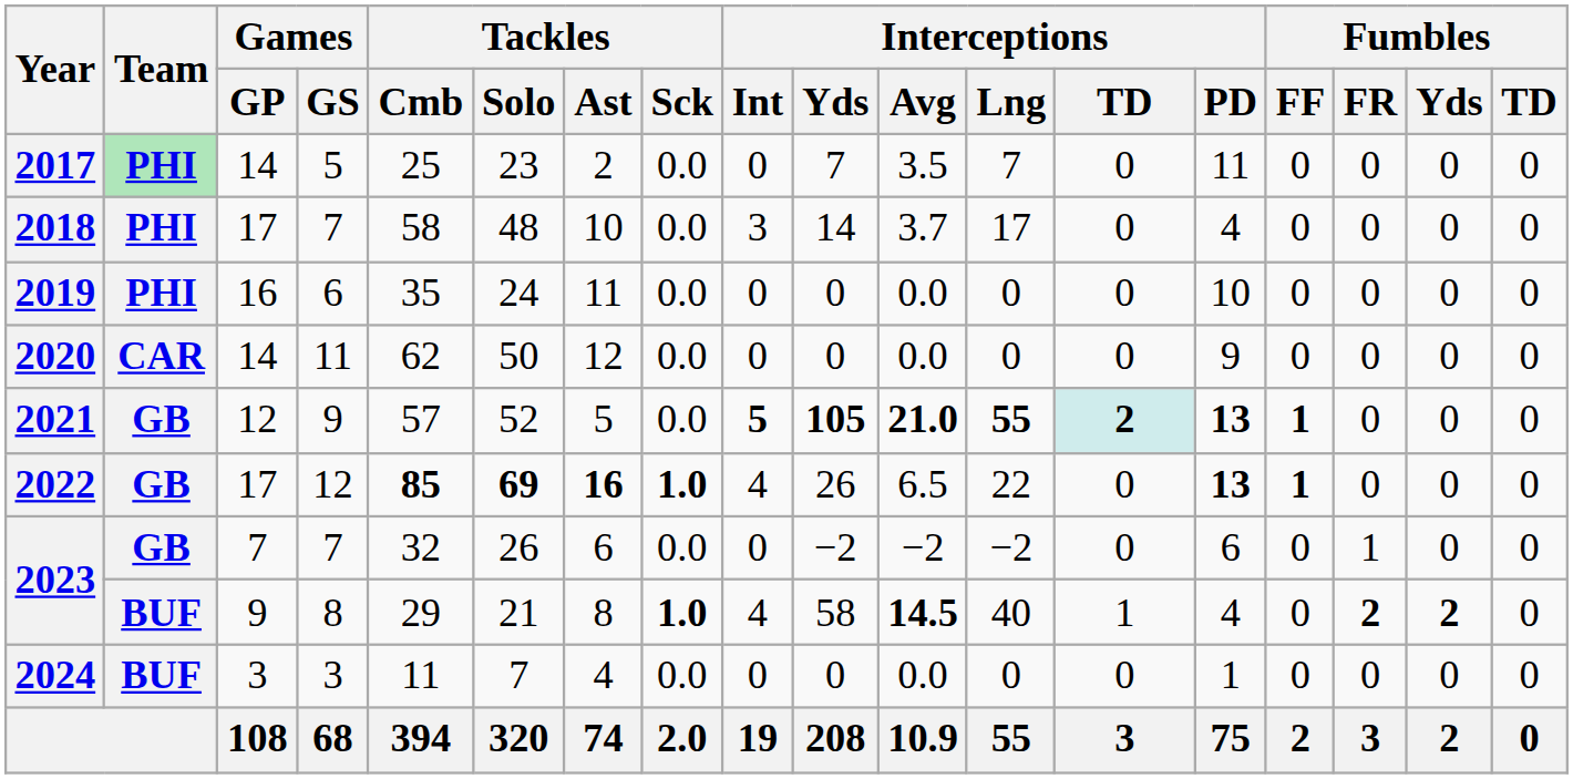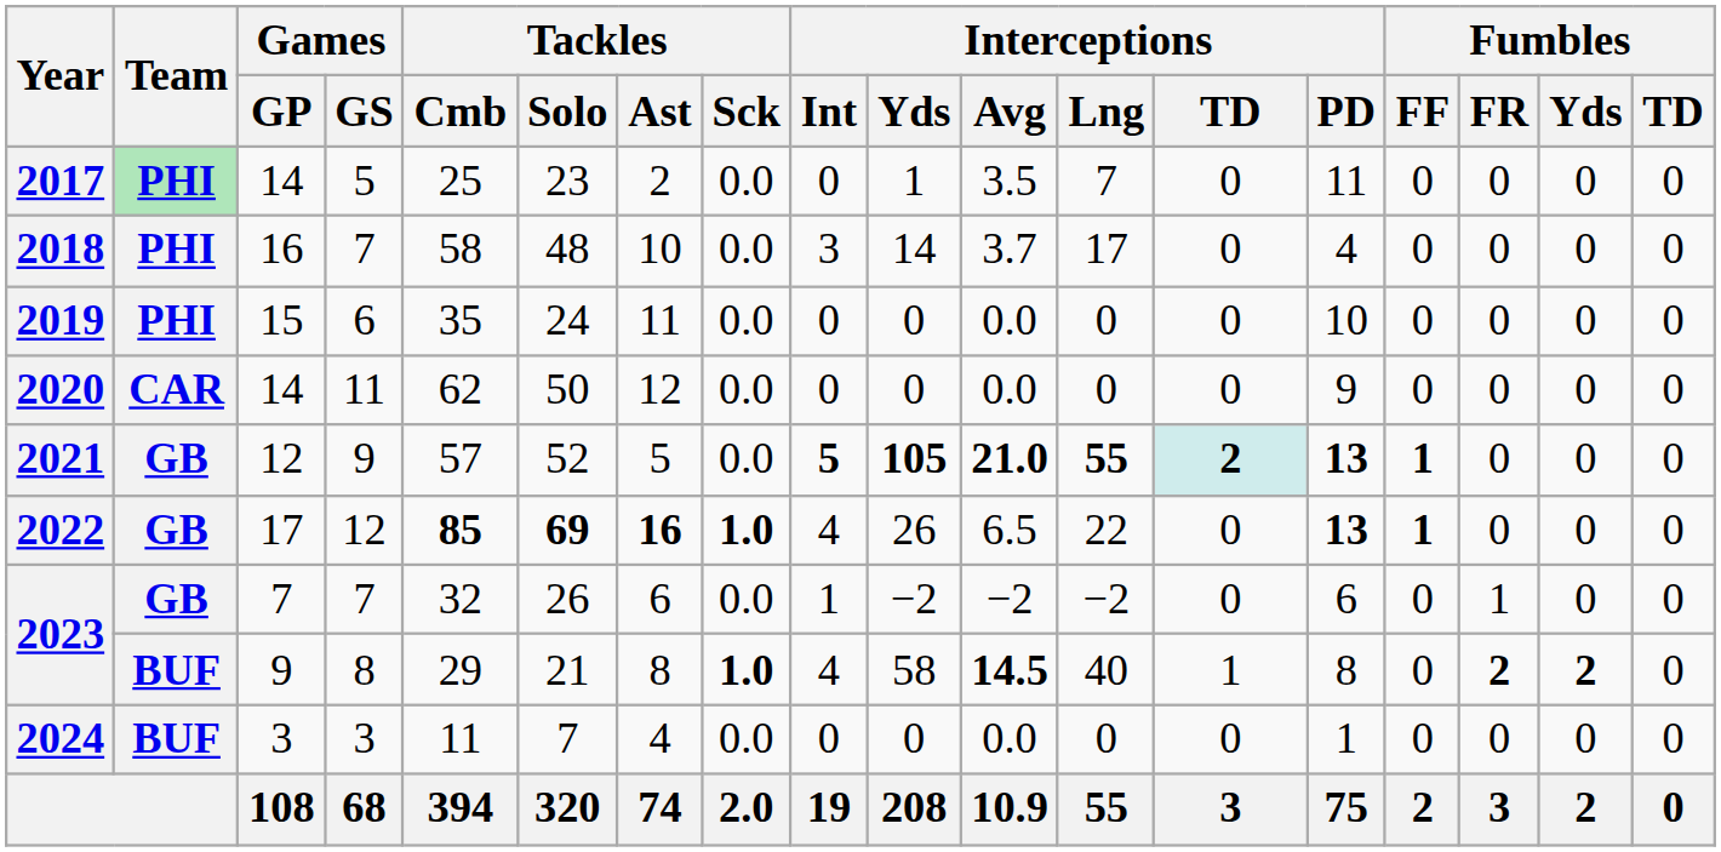 <table class="wikitable" style="text-align:center;">
 <tr>
 <th rowspan="2">Year</th>
 <th rowspan="2">Team</th>
 <th colspan="2">Games</th>
 <th colspan="4">Tackles</th>
 <th colspan="6">Interceptions</th>
 <th colspan="4">Fumbles</th>
 </tr>
 <tr>
 <th>GP</th>
 <th>GS</th>
 <th>Cmb</th>
 <th>Solo</th>
 <th>Ast</th>
 <th>Sck</th>
 <th>Int</th>
 <th>Yds</th>
 <th>Avg</th>
 <th>Lng</th>
 <th>TD</th>
 <th>PD</th>
 <th>FF</th>
 <th>FR</th>
 <th>Yds</th>
 <th>TD</th>
 </tr>
 <tr>
 <th><a href='#'>2017</a></th>
 <th style="background:#afe6ba;"><a href='#'>PHI</a></th>
 <td>14</td>
 <td>5</td>
 <td>25</td>
 <td>23</td>
 <td>2</td>
 <td>0.0</td>
 <td>0</td>
-<td>7</td>
+<td>1</td>
 <td>3.5</td>
 <td>7</td>
 <td>0</td>
 <td>11</td>
 <td>0</td>
 <td>0</td>
 <td>0</td>
 <td>0</td>
 </tr>
 <tr>
 <th><a href='#'>2018</a></th>
 <th><a href='#'>PHI</a></th>
-<td>17</td>
+<td>16</td>
 <td>7</td>
 <td>58</td>
 <td>48</td>
 <td>10</td>
 <td>0.0</td>
 <td>3</td>
 <td>14</td>
 <td>3.7</td>
 <td>17</td>
 <td>0</td>
 <td>4</td>
 <td>0</td>
 <td>0</td>
 <td>0</td>
 <td>0</td>
 </tr>
 <tr>
 <th><a href='#'>2019</a></th>
 <th><a href='#'>PHI</a></th>
-<td>16</td>
+<td>15</td>
 <td>6</td>
 <td>35</td>
 <td>24</td>
 <td>11</td>
 <td>0.0</td>
 <td>0</td>
 <td>0</td>
 <td>0.0</td>
 <td>0</td>
 <td>0</td>
 <td>10</td>
 <td>0</td>
 <td>0</td>
 <td>0</td>
 <td>0</td>
 </tr>
 <tr>
 <th><a href='#'>2020</a></th>
 <th><a href='#'>CAR</a></th>
 <td>14</td>
 <td>11</td>
 <td>62</td>
 <td>50</td>
 <td>12</td>
 <td>0.0</td>
 <td>0</td>
 <td>0</td>
 <td>0.0</td>
 <td>0</td>
 <td>0</td>
 <td>9</td>
 <td>0</td>
 <td>0</td>
 <td>0</td>
 <td>0</td>
 </tr>
 <tr>
 <th><a href='#'>2021</a></th>
 <th><a href='#'>GB</a></th>
 <td>12</td>
 <td>9</td>
 <td>57</td>
 <td>52</td>
 <td>5</td>
 <td>0.0</td>
 <td><strong>5</strong></td>
 <td><strong>105</strong></td>
 <td><strong>21.0</strong></td>
 <td><strong>55</strong></td>
 <td style="background:#cfecec; width:3em;"><strong>2</strong></td>
 <td><strong>13</strong></td>
 <td><strong>1</strong></td>
 <td>0</td>
 <td>0</td>
 <td>0</td>
 </tr>
 <tr>
 <th><a href='#'>2022</a></th>
 <th><a href='#'>GB</a></th>
 <td>17</td>
 <td>12</td>
 <td><strong>85</strong></td>
 <td><strong>69</strong></td>
 <td><strong>16</strong></td>
 <td><strong>1.0</strong></td>
 <td>4</td>
 <td>26</td>
 <td>6.5</td>
 <td>22</td>
 <td>0</td>
 <td><strong>13</strong></td>
 <td><strong>1</strong></td>
 <td>0</td>
 <td>0</td>
 <td>0</td>
 </tr>
 <tr>
 <th rowspan=2><a href='#'>2023</a></th>
 <th><a href='#'>GB</a></th>
 <td>7</td>
 <td>7</td>
 <td>32</td>
 <td>26</td>
 <td>6</td>
 <td>0.0</td>
-<td>0</td>
+<td>1</td>
 <td>−2</td>
 <td>−2</td>
 <td>−2</td>
 <td>0</td>
 <td>6</td>
 <td>0</td>
 <td>1</td>
 <td>0</td>
 <td>0</td>
 </tr>
 <tr>
 <th><a href='#'>BUF</a></th>
 <td>9</td>
 <td>8</td>
 <td>29</td>
 <td>21</td>
 <td>8</td>
 <td><strong>1.0</strong></td>
 <td>4</td>
 <td>58</td>
 <td><strong>14.5</strong></td>
 <td>40</td>
 <td>1</td>
-<td>4</td>
+<td>8</td>
 <td>0</td>
 <td><strong>2</strong></td>
 <td><strong>2</strong></td>
 <td>0</td>
 </tr>
 <tr>
 <th><a href='#'>2024</a></th>
 <th><a href='#'>BUF</a></th>
 <td>3</td>
 <td>3</td>
 <td>11</td>
 <td>7</td>
 <td>4</td>
 <td>0.0</td>
 <td>0</td>
 <td>0</td>
 <td>0.0</td>
 <td>0</td>
 <td>0</td>
 <td>1</td>
 <td>0</td>
 <td>0</td>
 <td>0</td>
 <td>0</td>
 </tr>
 <tr>
 <th colspan="2"></th>
 <th>108</th>
 <th>68</th>
 <th>394</th>
 <th>320</th>
 <th>74</th>
 <th>2.0</th>
 <th>19</th>
 <th>208</th>
 <th>10.9</th>
 <th>55</th>
 <th>3</th>
 <th>75</th>
 <th>2</th>
 <th>3</th>
 <th>2</th>
 <th>0</th>
 </tr>
 </table>
